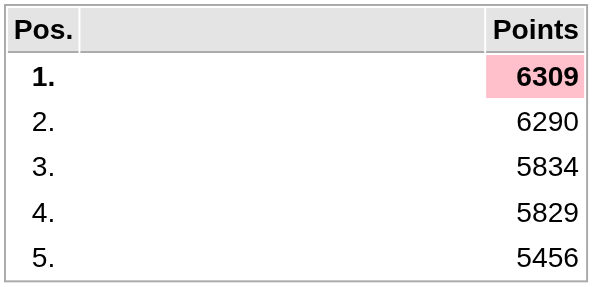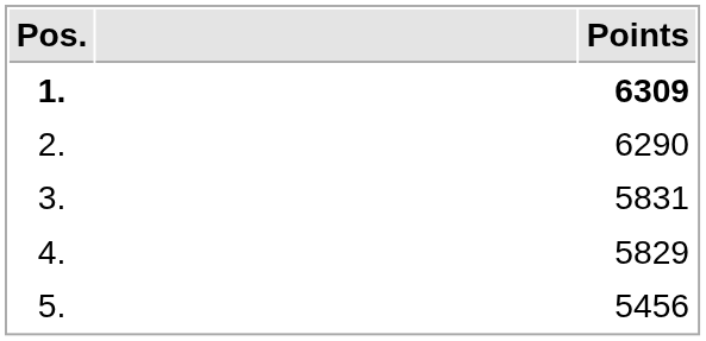 <table cellspacing="1" cellpadding="3" style="border:1px solid #AAAAAA;font-size:90%">
 <tr bgcolor="#E4E4E4">
 <th style="border-bottom:1px solid #AAAAAA" width=10>Pos.</th>
 <th style="border-bottom:1px solid #AAAAAA" width=200></th>
 <th style="border-bottom:1px solid #AAAAAA" width=20>Points</th>
 </tr>
 <tr>
 <td align="center"><strong>1.</strong></td>
 <td><strong></strong></td>
-<td align="right" style="background: pink;"><strong>6309</strong></td>
+<td align="right"><strong>6309</strong></td>
 </tr>
 <tr>
 <td align="center">2.</td>
 <td></td>
 <td align="right">6290</td>
 </tr>
 <tr>
 <td align="center">3.</td>
 <td></td>
-<td align="right">5834</td>
+<td align="right">5831</td>
 </tr>
 <tr>
 <td align="center">4.</td>
 <td></td>
 <td align="right">5829</td>
 </tr>
 <tr>
 <td align="center">5.</td>
 <td></td>
 <td align="right">5456</td>
 </tr>
 </table>
